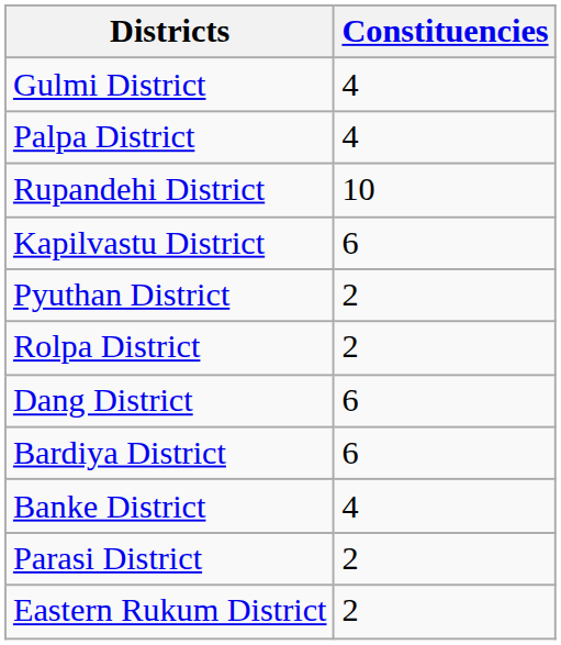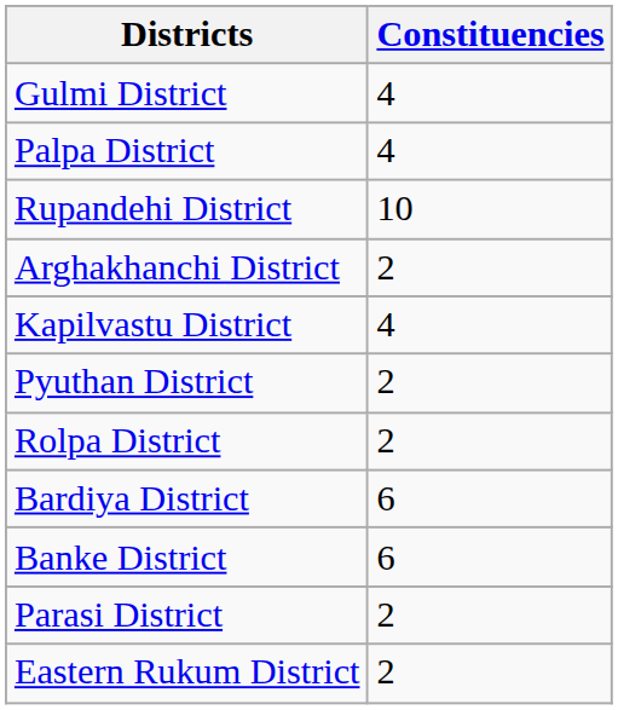 <table class="wikitable">
 <tr>
 <th>Districts</th>
 <th><a href='#'>Constituencies</a></th>
 </tr>
 <tr>
 <td><a href='#'>Gulmi District</a></td>
 <td>4</td>
 </tr>
 <tr>
 <td><a href='#'>Palpa District</a></td>
 <td>4</td>
 </tr>
 <tr>
 <td><a href='#'>Rupandehi District</a></td>
 <td>10</td>
 </tr>
 <tr>
+<td><a href='#'>Arghakhanchi District</a></td>
+<td>2</td>
+</tr>
+<tr>
 <td><a href='#'>Kapilvastu District</a></td>
-<td>6</td>
+<td>4</td>
 </tr>
 <tr>
 <td><a href='#'>Pyuthan District</a></td>
 <td>2</td>
 </tr>
 <tr>
 <td><a href='#'>Rolpa District</a></td>
 <td>2</td>
 </tr>
 <tr>
-<td><a href='#'>Dang District</a></td>
-<td>6</td>
-</tr>
-<tr>
 <td><a href='#'>Bardiya District</a></td>
 <td>6</td>
 </tr>
 <tr>
 <td><a href='#'>Banke District</a></td>
-<td>4</td>
+<td>6</td>
 </tr>
 <tr>
 <td><a href='#'>Parasi District</a></td>
 <td>2</td>
 </tr>
 <tr>
 <td><a href='#'>Eastern Rukum District</a></td>
 <td>2</td>
 </tr>
 </table>
